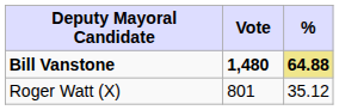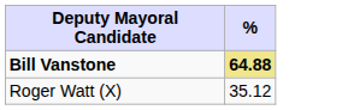 <table class="wikitable">
 <tr>
 <th style="background:#ddf; width:200px;">Deputy Mayoral Candidate</th>
-<th style="background:#ddf; width:50px;">Vote</th>
 <th style="background:#ddf; width:30px;">%</th>
 </tr>
 <tr>
 <td><strong>Bill Vanstone</strong></td>
-<td><strong>1,480</strong></td>
 <td style="background: khaki;"><strong>64.88</strong></td>
 </tr>
 <tr>
 <td>Roger Watt (X)</td>
-<td>801</td>
 <td>35.12</td>
 </tr>
 </table>
